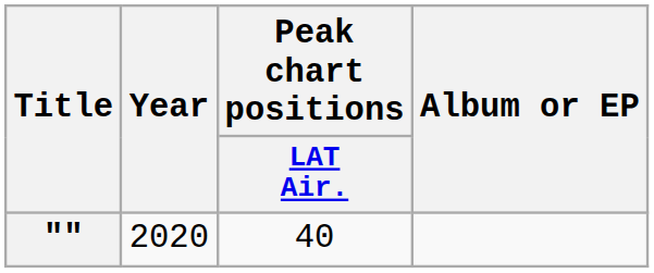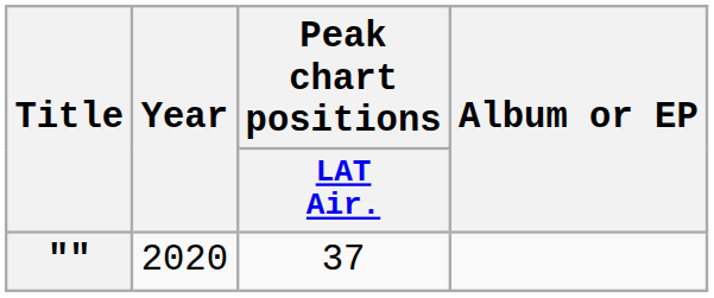 <table class="wikitable plainrowheaders" style="text-align:center;">
 <tr>
 <th scope="col" rowspan="2">Title</th>
 <th scope="col" rowspan="2">Year</th>
 <th scope="col" colspan="1">Peak chart positions</th>
 <th scope="col" rowspan="2">Album or EP</th>
 </tr>
 <tr>
 <th scope="col" style="width:3em;font-size:85%;"><a href='#'>LAT<br>Air.</a><br></th>
 </tr>
 <tr>
 <th scope="row">"" <br></th>
 <td>2020</td>
-<td>40</td>
+<td>37</td>
 <td></td>
 </tr>
 </table>
